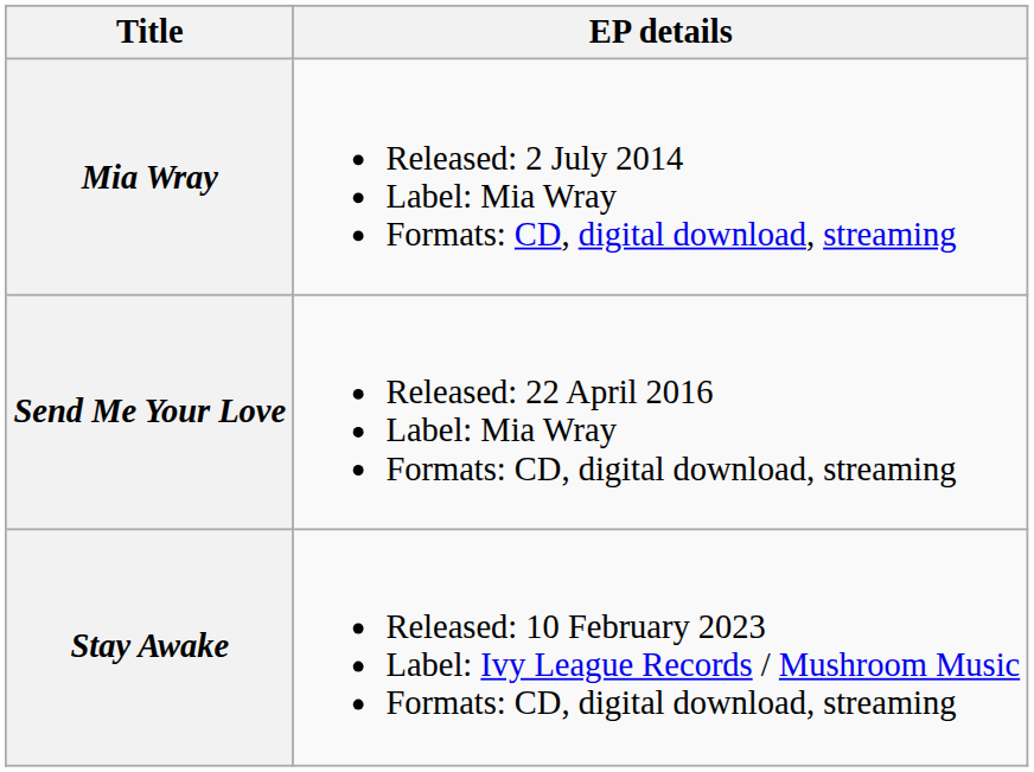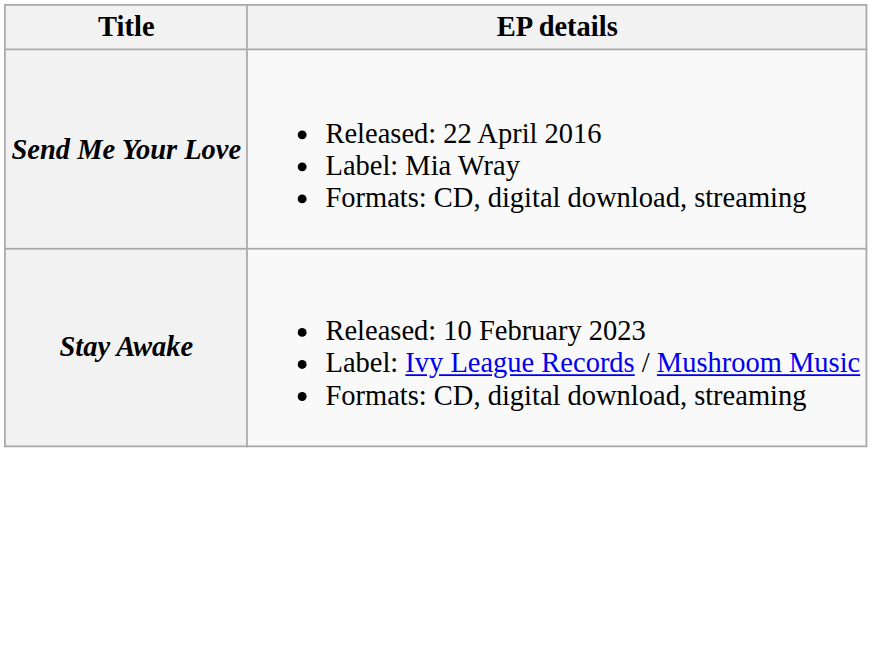 <table class="wikitable plainrowheaders" style"text-align:center;">
 <tr>
 <th scope="col">Title</th>
 <th scope="col">EP details</th>
-</tr>
-<tr>
-<th scope="row"><em>Mia Wray</em></th>
-<td><br><ul><li>Released: 2 July 2014</li><li>Label: Mia Wray </li><li>Formats: <a href='#'>CD</a>, <a href='#'>digital download</a>, <a href='#'>streaming</a></li></ul></td>
 </tr>
 <tr>
 <th scope="row"><em>Send Me Your Love</em></th>
 <td><br><ul><li>Released: 22 April 2016</li><li>Label: Mia Wray </li><li>Formats: CD, digital download, streaming</li></ul></td>
 </tr>
 <tr>
 <th scope="row"><em>Stay Awake</em></th>
 <td><br><ul><li>Released: 10 February 2023</li><li>Label: <a href='#'>Ivy League Records</a> / <a href='#'>Mushroom Music</a></li><li>Formats: CD, digital download, streaming</li></ul></td>
 </tr>
 </table>
